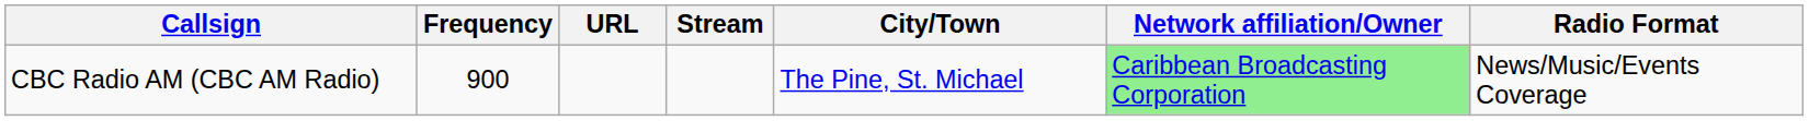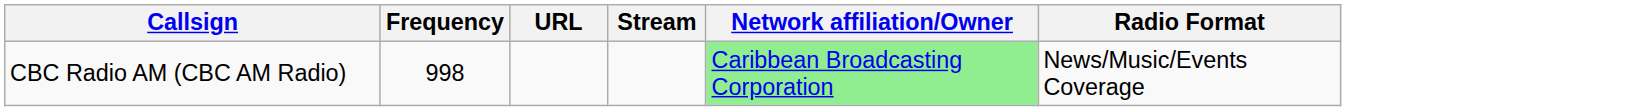 <table class="wikitable">
 <tr>
 <th><a href='#'>Callsign</a></th>
 <th>Frequency</th>
 <th>URL</th>
 <th>Stream</th>
-<th>City/Town</th>
 <th><a href='#'>Network affiliation/Owner</a></th>
 <th>Radio Format</th>
 </tr>
 <tr>
 <td style="width: 250px;">CBC Radio AM (CBC AM Radio)</td>
-<td style="width: 60px;text-align: center;">900</td>
+<td style="width: 60px;text-align: center;">998</td>
 <td style="width: 60px;text-align: center;"><span></span></td>
 <td style="width: 60px;text-align: center;"><span></span></td>
-<td style="width: 200px;"><a href='#'>The Pine, St. Michael</a></td>
 <td style="background: lightgreen; width: 220px;"><a href='#'>Caribbean Broadcasting Corporation</a></td>
 <td style="width: 200px;">News/Music/Events Coverage</td>
 </tr>
 </table>
